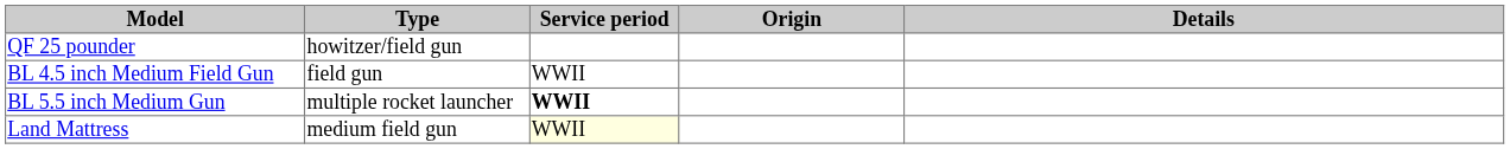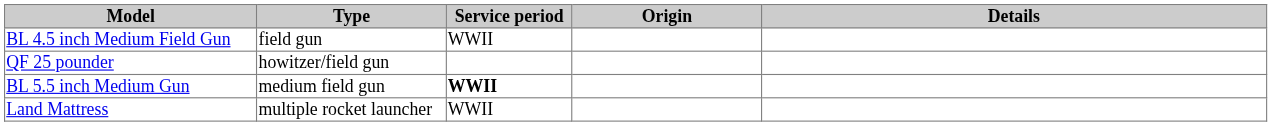 <table border="1" width="90%" style="border-collapse: collapse;">
 <tr bgcolor=cccccc>
 <th width="20%">Model</th>
 <th width="15%">Type</th>
 <th width="10%">Service period</th>
 <th width="15%">Origin</th>
 <th>Details</th>
 </tr>
 <tr>
+<td><a href='#'>BL 4.5 inch Medium Field Gun</a></td>
+<td>field gun</td>
+<td>WWII</td>
+<td></td>
+<td></td>
+</tr>
+<tr>
 <td><a href='#'>QF 25 pounder</a></td>
 <td>howitzer/field gun</td>
 <td></td>
 <td></td>
 <td></td>
 </tr>
 <tr>
-<td><a href='#'>BL 4.5 inch Medium Field Gun</a></td>
-<td>field gun</td>
-<td>WWII</td>
-<td></td>
-<td></td>
-</tr>
-<tr>
 <td><a href='#'>BL 5.5 inch Medium Gun</a></td>
-<td>multiple rocket launcher</td>
+<td>medium field gun</td>
 <td><strong>WWII</strong></td>
 <td></td>
 <td></td>
 </tr>
 <tr>
 <td><a href='#'>Land Mattress</a></td>
-<td>medium field gun</td>
-<td style="background: lightyellow;">WWII</td>
+<td>multiple rocket launcher</td>
+<td>WWII</td>
 <td></td>
 <td></td>
 </tr>
 </table>
